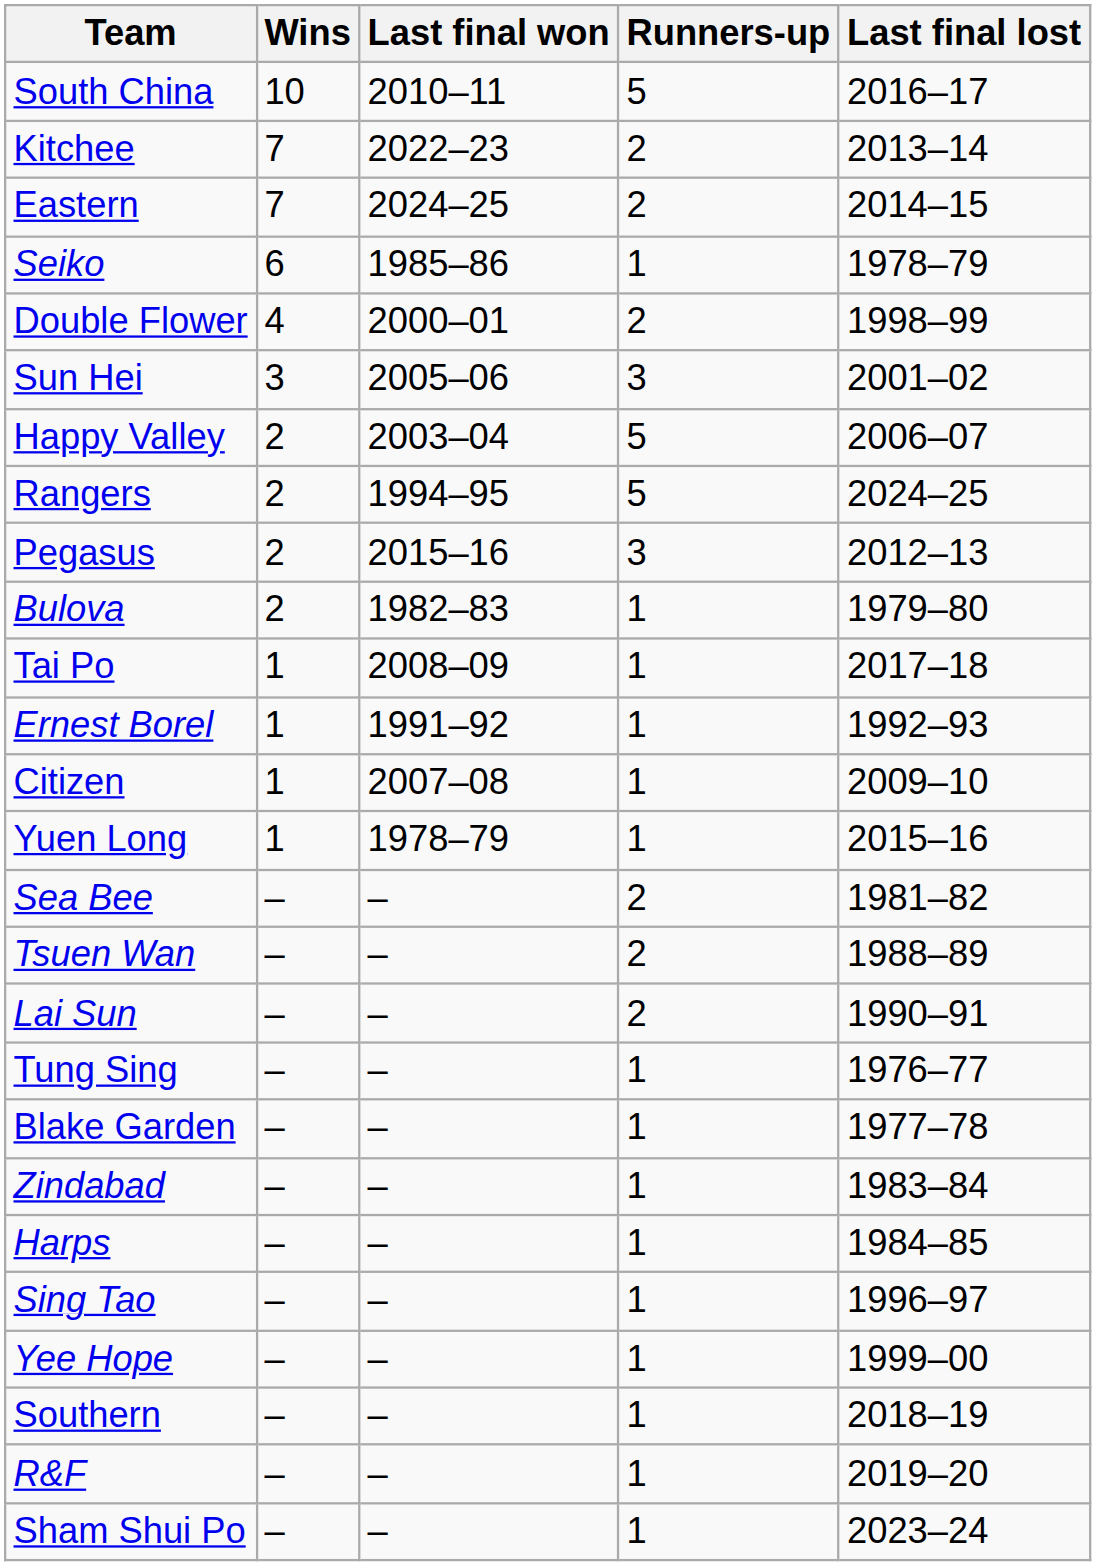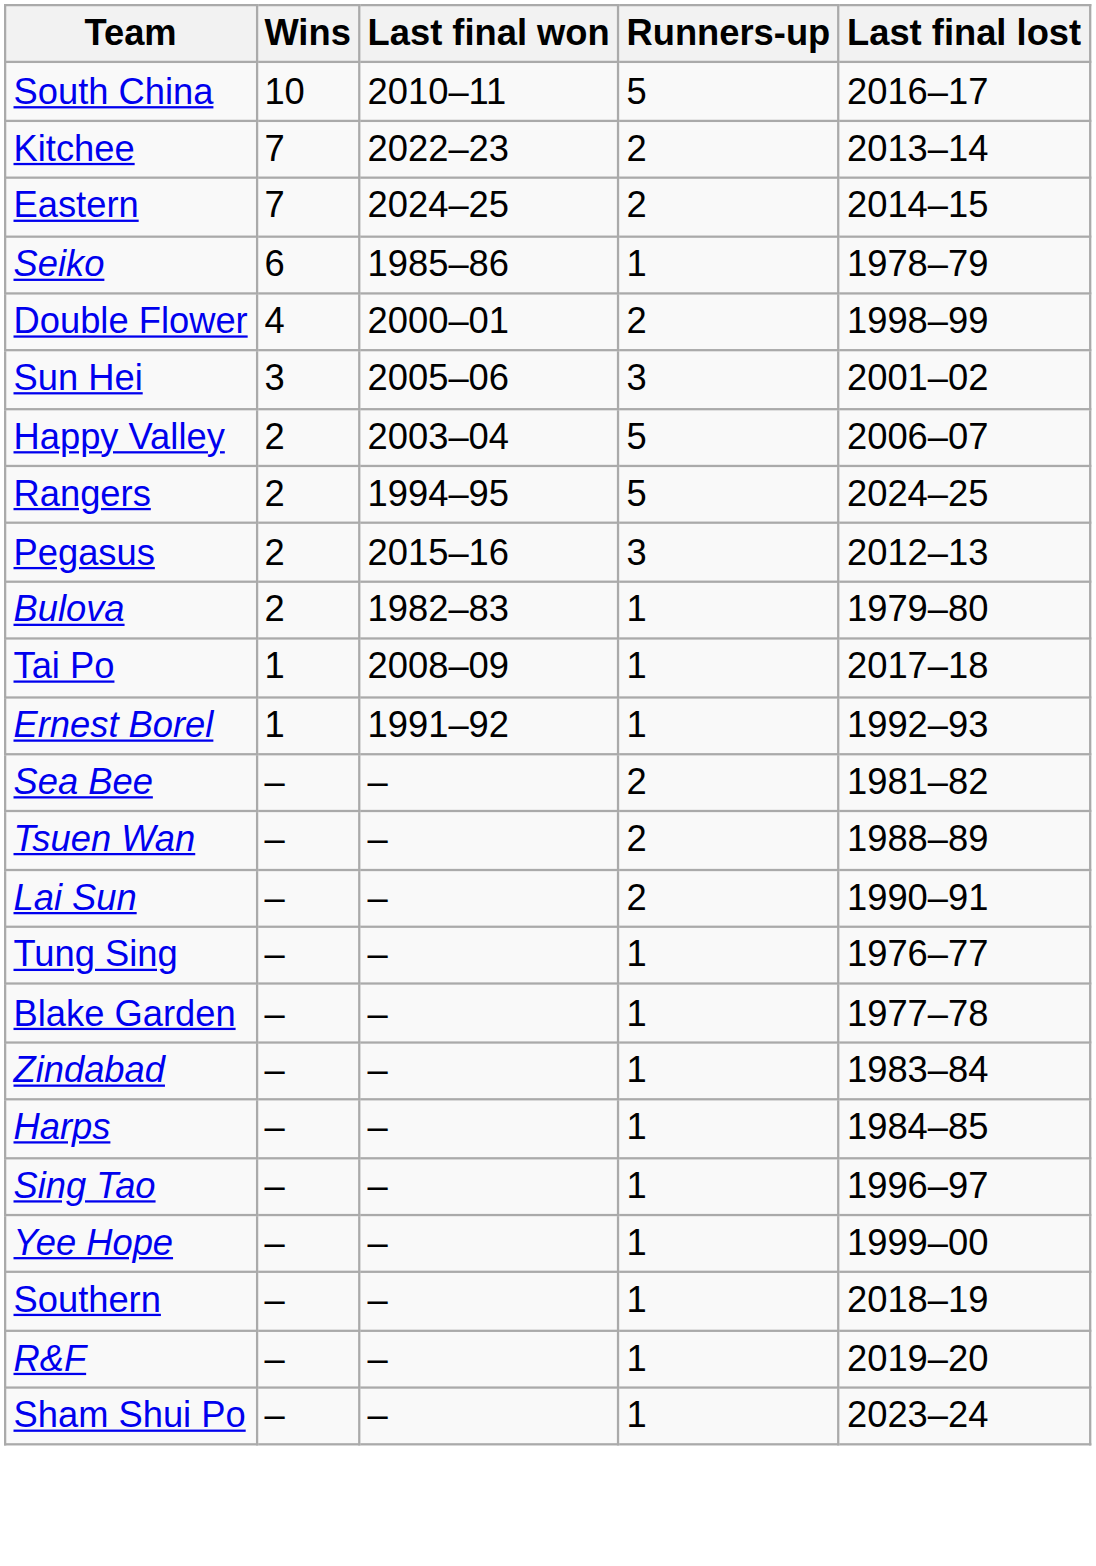 <table class=wikitable sortable style=text-align: center;>
 <tr>
 <th>Team</th>
 <th>Wins</th>
 <th>Last final won</th>
 <th>Runners-up</th>
 <th>Last final lost</th>
 </tr>
 <tr>
 <td align=left><a href='#'>South China</a></td>
 <td>10</td>
 <td>2010–11</td>
 <td>5</td>
 <td>2016–17</td>
 </tr>
 <tr>
 <td align=left><a href='#'>Kitchee</a></td>
 <td>7</td>
 <td>2022–23</td>
 <td>2</td>
 <td>2013–14</td>
 </tr>
 <tr>
 <td align=left><a href='#'>Eastern</a></td>
 <td>7</td>
 <td>2024–25</td>
 <td>2</td>
 <td>2014–15</td>
 </tr>
 <tr>
 <td align=left><em><a href='#'>Seiko</a></em></td>
 <td>6</td>
 <td>1985–86</td>
 <td>1</td>
 <td>1978–79</td>
 </tr>
 <tr>
 <td align=left><a href='#'>Double Flower</a></td>
 <td>4</td>
 <td>2000–01</td>
 <td>2</td>
 <td>1998–99</td>
 </tr>
 <tr>
 <td align=left><a href='#'>Sun Hei</a></td>
 <td>3</td>
 <td>2005–06</td>
 <td>3</td>
 <td>2001–02</td>
 </tr>
 <tr>
 <td align=left><a href='#'>Happy Valley</a></td>
 <td>2</td>
 <td>2003–04</td>
 <td>5</td>
 <td>2006–07</td>
 </tr>
 <tr>
 <td align=left><a href='#'>Rangers</a></td>
 <td>2</td>
 <td>1994–95</td>
 <td>5</td>
 <td>2024–25</td>
 </tr>
 <tr>
 <td align=left><a href='#'>Pegasus</a></td>
 <td>2</td>
 <td>2015–16</td>
 <td>3</td>
 <td>2012–13</td>
 </tr>
 <tr>
 <td align=left><em><a href='#'>Bulova</a></em></td>
 <td>2</td>
 <td>1982–83</td>
 <td>1</td>
 <td>1979–80</td>
 </tr>
 <tr>
 <td align=left><a href='#'>Tai Po</a></td>
 <td>1</td>
 <td>2008–09</td>
 <td>1</td>
 <td>2017–18</td>
 </tr>
 <tr>
 <td align=left><em><a href='#'>Ernest Borel</a></em></td>
 <td>1</td>
 <td>1991–92</td>
 <td>1</td>
 <td>1992–93</td>
 </tr>
 <tr>
-<td align=left><a href='#'>Citizen</a></td>
-<td>1</td>
-<td>2007–08</td>
-<td>1</td>
-<td>2009–10</td>
-</tr>
-<tr>
-<td align=left><a href='#'>Yuen Long</a></td>
-<td>1</td>
-<td>1978–79</td>
-<td>1</td>
-<td>2015–16</td>
-</tr>
-<tr>
 <td align=left><em><a href='#'>Sea Bee</a></em></td>
 <td>–</td>
 <td>–</td>
 <td>2</td>
 <td>1981–82</td>
 </tr>
 <tr>
 <td align=left><em><a href='#'>Tsuen Wan</a></em></td>
 <td>–</td>
 <td>–</td>
 <td>2</td>
 <td>1988–89</td>
 </tr>
 <tr>
 <td align=left><em><a href='#'>Lai Sun</a></em></td>
 <td>–</td>
 <td>–</td>
 <td>2</td>
 <td>1990–91</td>
 </tr>
 <tr>
 <td align=left><a href='#'>Tung Sing</a></td>
 <td>–</td>
 <td>–</td>
 <td>1</td>
 <td>1976–77</td>
 </tr>
 <tr>
 <td align=left><a href='#'>Blake Garden</a></td>
 <td>–</td>
 <td>–</td>
 <td>1</td>
 <td>1977–78</td>
 </tr>
 <tr>
 <td align=left><em><a href='#'>Zindabad</a></em></td>
 <td>–</td>
 <td>–</td>
 <td>1</td>
 <td>1983–84</td>
 </tr>
 <tr>
 <td align=left><em><a href='#'>Harps</a></em></td>
 <td>–</td>
 <td>–</td>
 <td>1</td>
 <td>1984–85</td>
 </tr>
 <tr>
 <td align=left><em><a href='#'>Sing Tao</a></em></td>
 <td>–</td>
 <td>–</td>
 <td>1</td>
 <td>1996–97</td>
 </tr>
 <tr>
 <td align=left><em><a href='#'>Yee Hope</a></em></td>
 <td>–</td>
 <td>–</td>
 <td>1</td>
 <td>1999–00</td>
 </tr>
 <tr>
 <td align=left><a href='#'>Southern</a></td>
 <td>–</td>
 <td>–</td>
 <td>1</td>
 <td>2018–19</td>
 </tr>
 <tr>
 <td align=left> <em><a href='#'>R&F</a></em></td>
 <td>–</td>
 <td>–</td>
 <td>1</td>
 <td>2019–20</td>
 </tr>
 <tr>
 <td align=left><a href='#'>Sham Shui Po</a></td>
 <td>–</td>
 <td>–</td>
 <td>1</td>
 <td>2023–24</td>
 </tr>
 </table>
